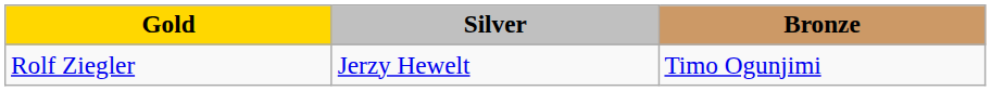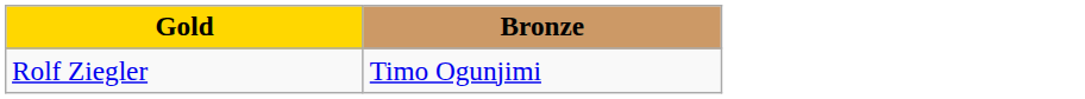 <table class="wikitable" style="text-align:left">
 <tr align="center">
 <td width=200 bgcolor=gold><strong>Gold</strong></td>
-<td width=200 bgcolor=silver><strong>Silver</strong></td>
 <td width=200 bgcolor=CC9966><strong>Bronze</strong></td>
 </tr>
 <tr>
 <td><a href='#'>Rolf Ziegler</a><br><em></em></td>
-<td><a href='#'>Jerzy Hewelt</a><br><em></em></td>
 <td><a href='#'>Timo Ogunjimi</a><br><em></em></td>
 </tr>
 </table>
